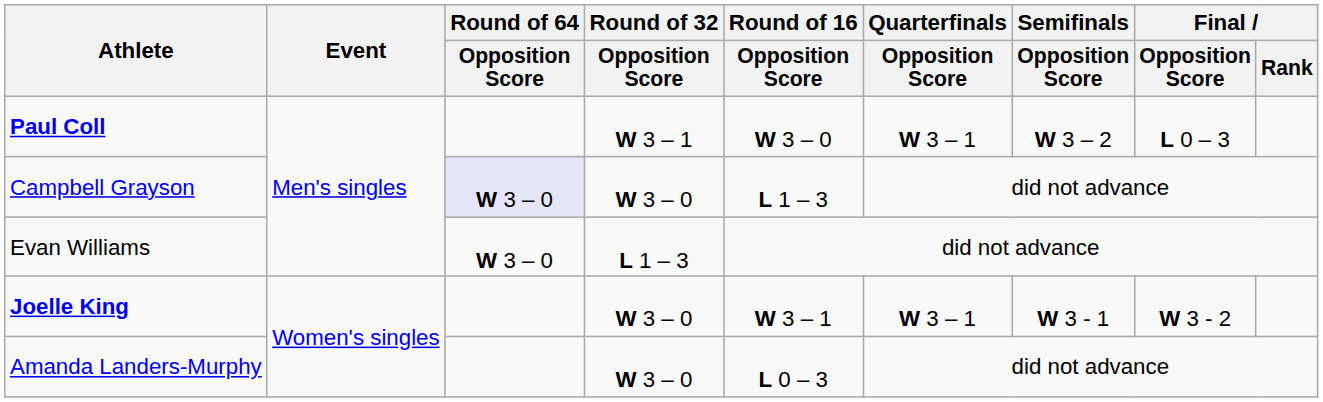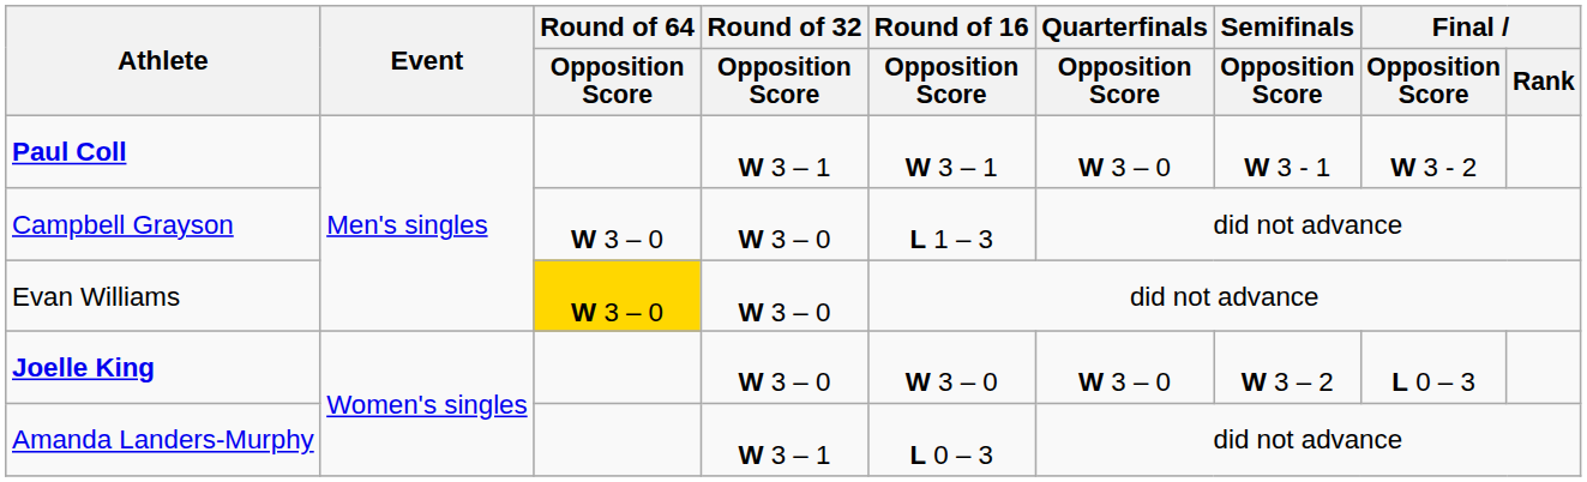 <table class=wikitable style="font-size:90%;text-align:center;">
 <tr>
 <th rowspan=2>Athlete</th>
 <th rowspan=2>Event</th>
 <th>Round of 64</th>
 <th>Round of 32</th>
 <th>Round of 16</th>
 <th>Quarterfinals</th>
 <th>Semifinals</th>
 <th colspan=2>Final / </th>
 </tr>
 <tr style="font-size:95%">
 <th>Opposition<br>Score</th>
 <th>Opposition<br>Score</th>
 <th>Opposition<br>Score</th>
 <th>Opposition<br>Score</th>
 <th>Opposition<br>Score</th>
 <th>Opposition<br>Score</th>
 <th>Rank</th>
 </tr>
 <tr>
 <td style="text-align:left;"><strong><a href='#'>Paul Coll</a></strong></td>
 <td style="text-align:left;" rowspan=3><a href='#'>Men's singles</a></td>
 <td></td>
 <td><br><strong>W</strong> 3 – 1</td>
+<td><br><strong>W</strong> 3 – 1</td>
 <td><br><strong>W</strong> 3 – 0</td>
-<td><br><strong>W</strong> 3 – 1</td>
-<td><br><strong>W</strong> 3 – 2</td>
-<td><br><strong>L</strong> 0 – 3</td>
+<td><br><strong>W</strong> 3 - 1</td>
+<td><br><strong>W</strong> 3 - 2</td>
 <td></td>
 </tr>
 <tr>
 <td style="text-align:left;"><a href='#'>Campbell Grayson</a></td>
-<td style="background: lavender;"><br><strong>W</strong> 3 – 0</td>
+<td><br><strong>W</strong> 3 – 0</td>
 <td><br><strong>W</strong> 3 – 0</td>
 <td><br><strong>L</strong> 1 – 3</td>
 <td colspan=4>did not advance</td>
 </tr>
 <tr>
 <td style="text-align:left;">Evan Williams</td>
+<td style="background: gold;"><br><strong>W</strong> 3 – 0</td>
 <td><br><strong>W</strong> 3 – 0</td>
-<td><br><strong>L</strong> 1 – 3</td>
 <td colspan=5>did not advance</td>
 </tr>
 <tr>
 <td style="text-align:left;"><strong><a href='#'>Joelle King</a></strong></td>
 <td style="text-align:left;" rowspan=2><a href='#'>Women's singles</a></td>
 <td></td>
 <td><br><strong>W</strong> 3 – 0</td>
-<td><br><strong>W</strong> 3 – 1</td>
-<td><br><strong>W</strong> 3 – 1</td>
-<td><br><strong>W</strong> 3 - 1</td>
-<td><br><strong>W</strong> 3 - 2</td>
+<td><br><strong>W</strong> 3 – 0</td>
+<td><br><strong>W</strong> 3 – 0</td>
+<td><br><strong>W</strong> 3 – 2</td>
+<td><br><strong>L</strong> 0 – 3</td>
 <td></td>
 </tr>
 <tr>
 <td style="text-align:left;"><a href='#'>Amanda Landers-Murphy</a></td>
 <td></td>
-<td><br><strong>W</strong> 3 – 0</td>
+<td><br><strong>W</strong> 3 – 1</td>
 <td><br><strong>L</strong> 0 – 3</td>
 <td colspan=5>did not advance</td>
 </tr>
 </table>
